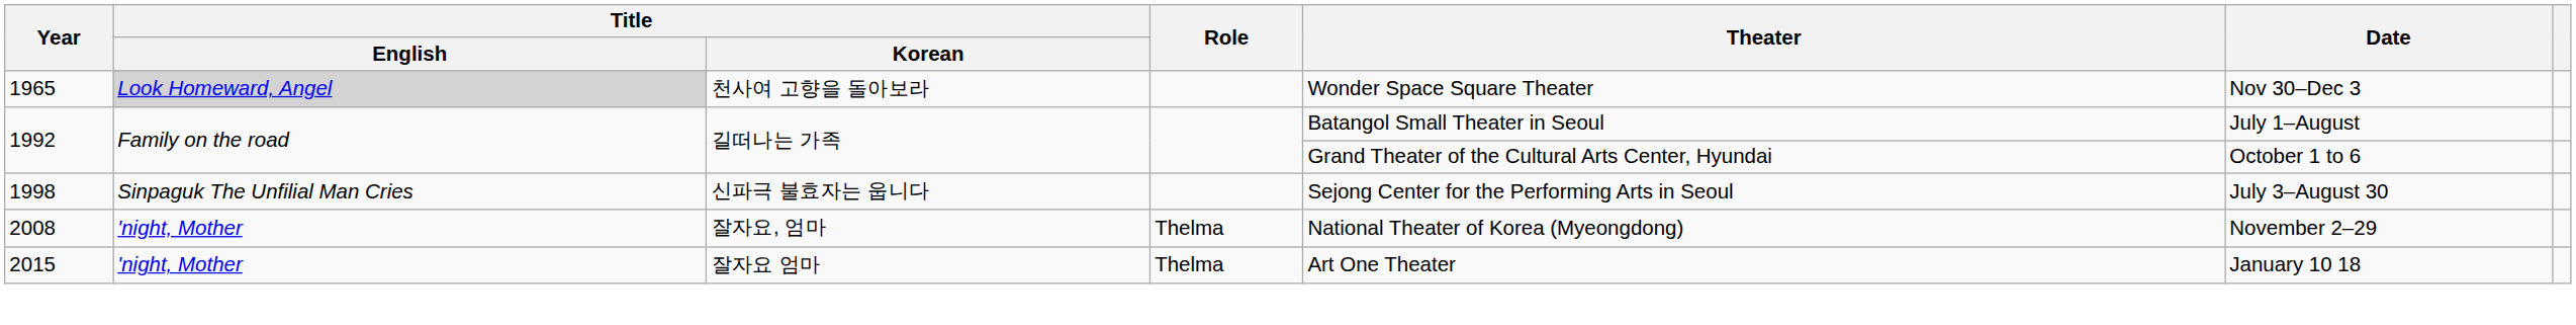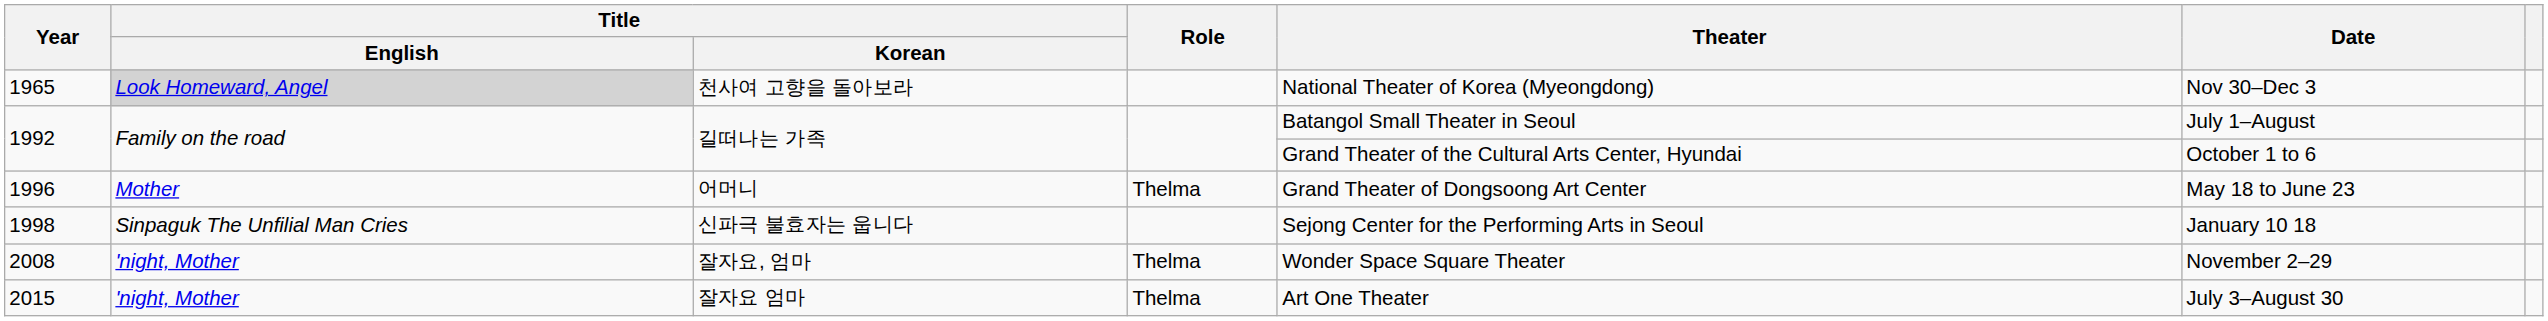 <table class="wikitable sortable" style="clear:none; font-size:100%; padding:0 auto; width:100%; margin:auto">
 <tr>
 <th rowspan="2" scope="col">Year</th>
 <th colspan="2" scope="col">Title</th>
 <th rowspan="2" scope="col">Role</th>
 <th rowspan="2" scope="col">Theater</th>
 <th rowspan="2" scope="col">Date</th>
 <th rowspan="2" scope="col" class="unsortable"></th>
 </tr>
 <tr>
 <th>English</th>
 <th>Korean</th>
 </tr>
 <tr>
 <td>1965</td>
 <td style="background: lightgrey;"><em><a href='#'>Look Homeward, Angel</a></em></td>
 <td>천사여 고향을 돌아보라</td>
 <td></td>
-<td>Wonder Space Square Theater</td>
+<td>National Theater of Korea (Myeongdong)</td>
 <td>Nov 30–Dec 3</td>
 <td></td>
 </tr>
 <tr>
 <td rowspan="2">1992</td>
 <td rowspan="2"><em>Family on the road</em></td>
 <td rowspan="2">길떠나는 가족</td>
 <td rowspan="2"></td>
 <td>Batangol Small Theater in Seoul</td>
 <td>July 1–August</td>
 <td></td>
 </tr>
 <tr>
 <td>Grand Theater of the Cultural Arts Center, Hyundai</td>
 <td>October 1 to 6</td>
 <td></td>
 </tr>
 <tr>
+<td>1996</td>
+<td><a href='#'><em>Mother</em></a></td>
+<td>어머니</td>
+<td>Thelma</td>
+<td>Grand Theater of Dongsoong Art Center</td>
+<td>May 18 to June 23</td>
+<td></td>
+</tr>
+<tr>
 <td>1998</td>
 <td><em>Sinpaguk The Unfilial Man Cries</em></td>
 <td>신파극 불효자는 웁니다</td>
 <td></td>
 <td>Sejong Center for the Performing Arts in Seoul</td>
-<td>July 3–August 30</td>
+<td>January 10 18</td>
 <td></td>
 </tr>
 <tr>
 <td>2008</td>
 <td><em><a href='#'>'night, Mother</a></em></td>
 <td>잘자요, 엄마</td>
 <td>Thelma</td>
-<td>National Theater of Korea (Myeongdong)</td>
+<td>Wonder Space Square Theater</td>
 <td>November 2–29</td>
 <td></td>
 </tr>
 <tr>
 <td>2015</td>
 <td><em><a href='#'>'night, Mother</a></em></td>
 <td>잘자요 엄마</td>
 <td>Thelma</td>
 <td>Art One Theater</td>
-<td>January 10 18</td>
+<td>July 3–August 30</td>
 <td></td>
 </tr>
 </table>
